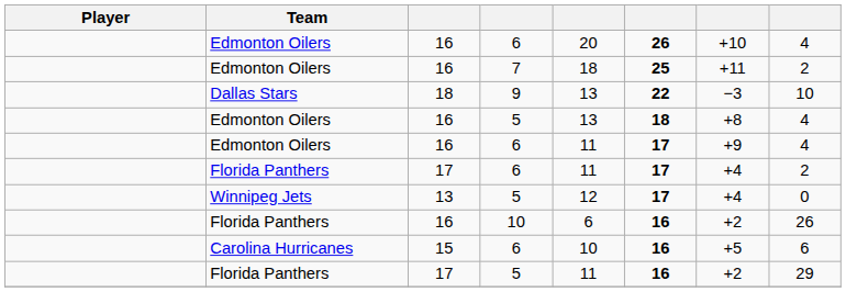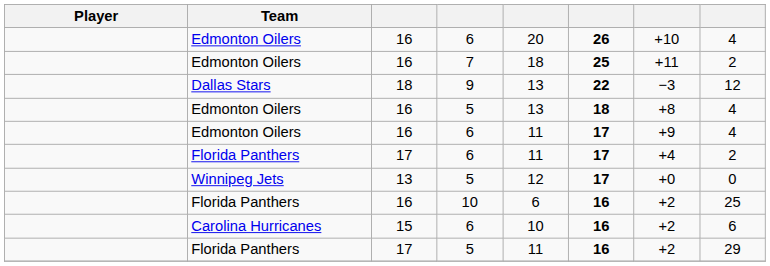 <table style="padding:3px; border-spacing:0; text-align:center;" class="wikitable sortable">
 <tr>
 <th style="width:12em">Player</th>
 <th style="width:12em">Team</th>
 <th style="width:4em"></th>
 <th style="width:4em"></th>
 <th style="width:4em"></th>
 <th style="width:4em"></th>
 <th data-sort-type="number" style="width:4em"></th>
 <th style="width:4em"></th>
 </tr>
 <tr>
 <td align=left><strong></strong></td>
 <td align=left><a href='#'>Edmonton Oilers</a></td>
 <td>16</td>
 <td>6</td>
 <td>20</td>
 <td><strong>26</strong></td>
 <td>+10</td>
 <td>4</td>
 </tr>
 <tr>
 <td align=left><strong></strong></td>
 <td align=left>Edmonton Oilers</td>
 <td>16</td>
 <td>7</td>
 <td>18</td>
 <td><strong>25</strong></td>
 <td>+11</td>
 <td>2</td>
 </tr>
 <tr>
 <td align=left></td>
 <td align=left><a href='#'>Dallas Stars</a></td>
 <td>18</td>
 <td>9</td>
 <td>13</td>
 <td><strong>22</strong></td>
 <td>−3</td>
-<td>10</td>
+<td>12</td>
 </tr>
 <tr>
 <td align=left><strong></strong></td>
 <td align=left>Edmonton Oilers</td>
 <td>16</td>
 <td>5</td>
 <td>13</td>
 <td><strong>18</strong></td>
 <td>+8</td>
 <td>4</td>
 </tr>
 <tr>
 <td align=left><strong></strong></td>
 <td align=left>Edmonton Oilers</td>
 <td>16</td>
 <td>6</td>
 <td>11</td>
 <td><strong>17</strong></td>
 <td>+9</td>
 <td>4</td>
 </tr>
 <tr>
 <td align=left><strong></strong></td>
 <td align=left><a href='#'>Florida Panthers</a></td>
 <td>17</td>
 <td>6</td>
 <td>11</td>
 <td><strong>17</strong></td>
 <td>+4</td>
 <td>2</td>
 </tr>
 <tr>
 <td align=left></td>
 <td align=left><a href='#'>Winnipeg Jets</a></td>
 <td>13</td>
 <td>5</td>
 <td>12</td>
 <td><strong>17</strong></td>
-<td>+4</td>
+<td>+0</td>
 <td>0</td>
 </tr>
 <tr>
 <td align=left><strong></strong></td>
 <td align=left>Florida Panthers</td>
 <td>16</td>
 <td>10</td>
 <td>6</td>
 <td><strong>16</strong></td>
 <td>+2</td>
-<td>26</td>
+<td>25</td>
 </tr>
 <tr>
 <td align=left></td>
 <td align=left><a href='#'>Carolina Hurricanes</a></td>
 <td>15</td>
 <td>6</td>
 <td>10</td>
 <td><strong>16</strong></td>
-<td>+5</td>
+<td>+2</td>
 <td>6</td>
 </tr>
 <tr>
 <td align=left><strong></strong></td>
 <td align=left>Florida Panthers</td>
 <td>17</td>
 <td>5</td>
 <td>11</td>
 <td><strong>16</strong></td>
 <td>+2</td>
 <td>29</td>
 </tr>
 <tr>
 </tr>
 </table>
